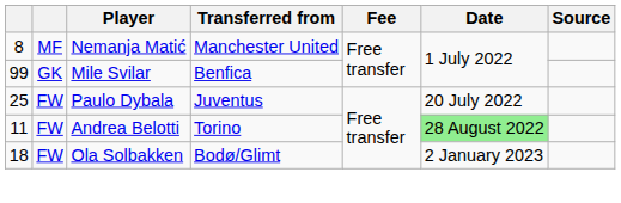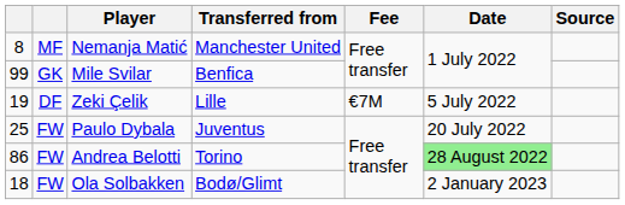 <table class="wikitable plainrowheaders sortable">
 <tr>
 <th></th>
 <th></th>
 <th scope=col>Player</th>
 <th>Transferred from</th>
 <th !scope=col; style="width: 65px;">Fee</th>
 <th scope=col>Date</th>
 <th scope=col>Source</th>
 </tr>
 <tr>
 <td align=center>8</td>
 <td align=center><a href='#'>MF</a></td>
 <td> <a href='#'>Nemanja Matić</a></td>
 <td> <a href='#'>Manchester United</a></td>
 <td rowspan=2>Free transfer</td>
 <td rowspan=2>1 July 2022</td>
 <td></td>
 </tr>
 <tr>
 <td align=center>99</td>
 <td align=center><a href='#'>GK</a></td>
 <td> <a href='#'>Mile Svilar</a></td>
 <td> <a href='#'>Benfica</a></td>
 <td></td>
 </tr>
 <tr>
+<td align=center>19</td>
+<td align=center><a href='#'>DF</a></td>
+<td> <a href='#'>Zeki Çelik</a></td>
+<td> <a href='#'>Lille</a></td>
+<td>€7M</td>
+<td>5 July 2022</td>
+<td></td>
+</tr>
+<tr>
 <td align=center>25</td>
 <td align=center><a href='#'>FW</a></td>
 <td> <a href='#'>Paulo Dybala</a></td>
 <td> <a href='#'>Juventus</a></td>
 <td rowspan=3>Free transfer</td>
 <td>20 July 2022</td>
 <td></td>
 </tr>
 <tr>
-<td align=center>11</td>
+<td align=center>86</td>
 <td align=center><a href='#'>FW</a></td>
 <td> <a href='#'>Andrea Belotti</a></td>
 <td> <a href='#'>Torino</a></td>
 <td style="background: lightgreen;">28 August 2022</td>
 <td></td>
 </tr>
 <tr>
 <td align=center>18</td>
 <td align=center><a href='#'>FW</a></td>
 <td> <a href='#'>Ola Solbakken</a></td>
 <td> <a href='#'>Bodø/Glimt</a></td>
 <td>2 January 2023</td>
 <td></td>
 </tr>
 </table>
